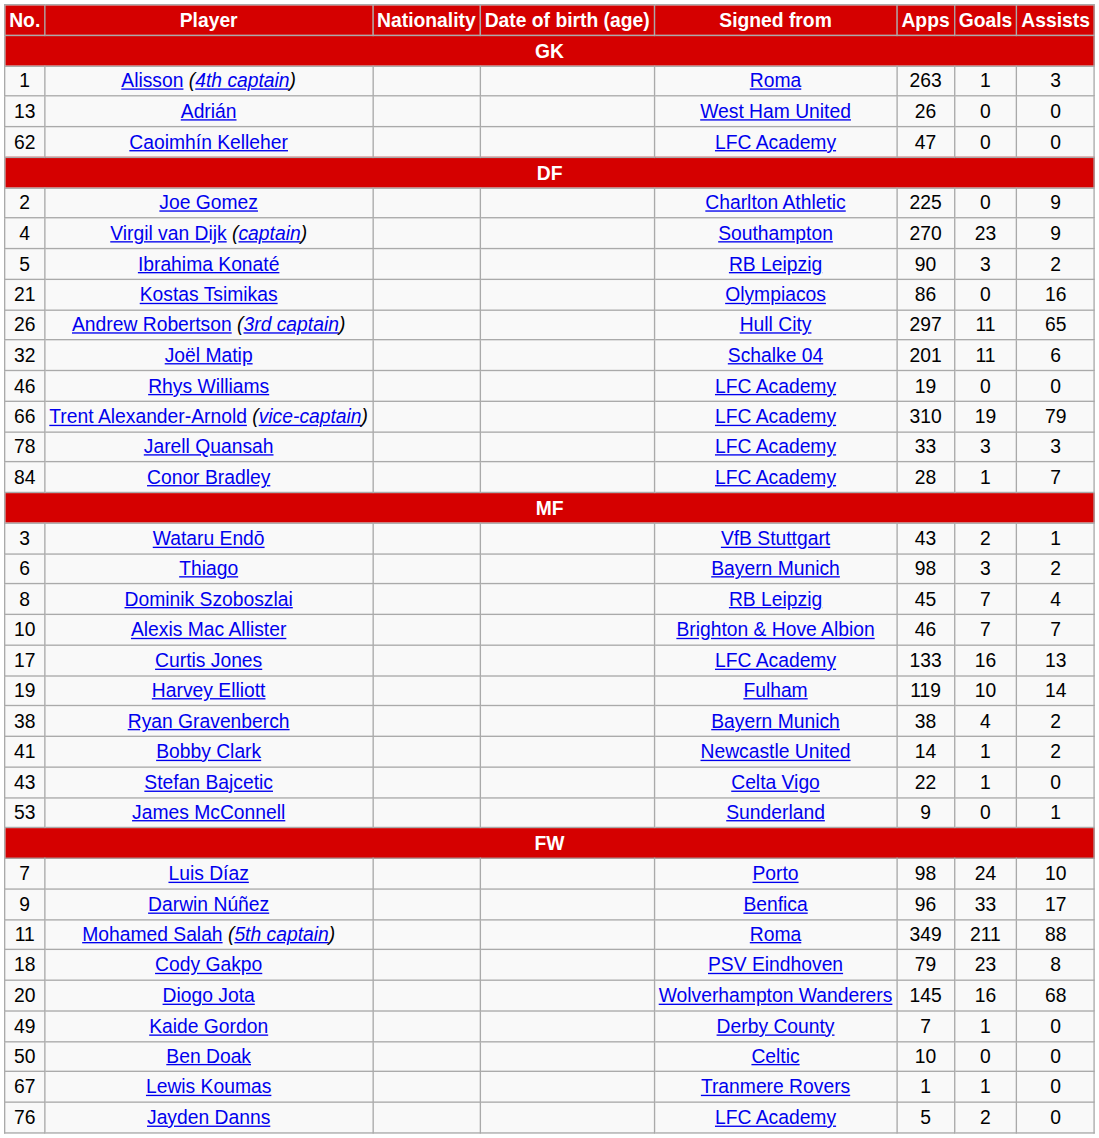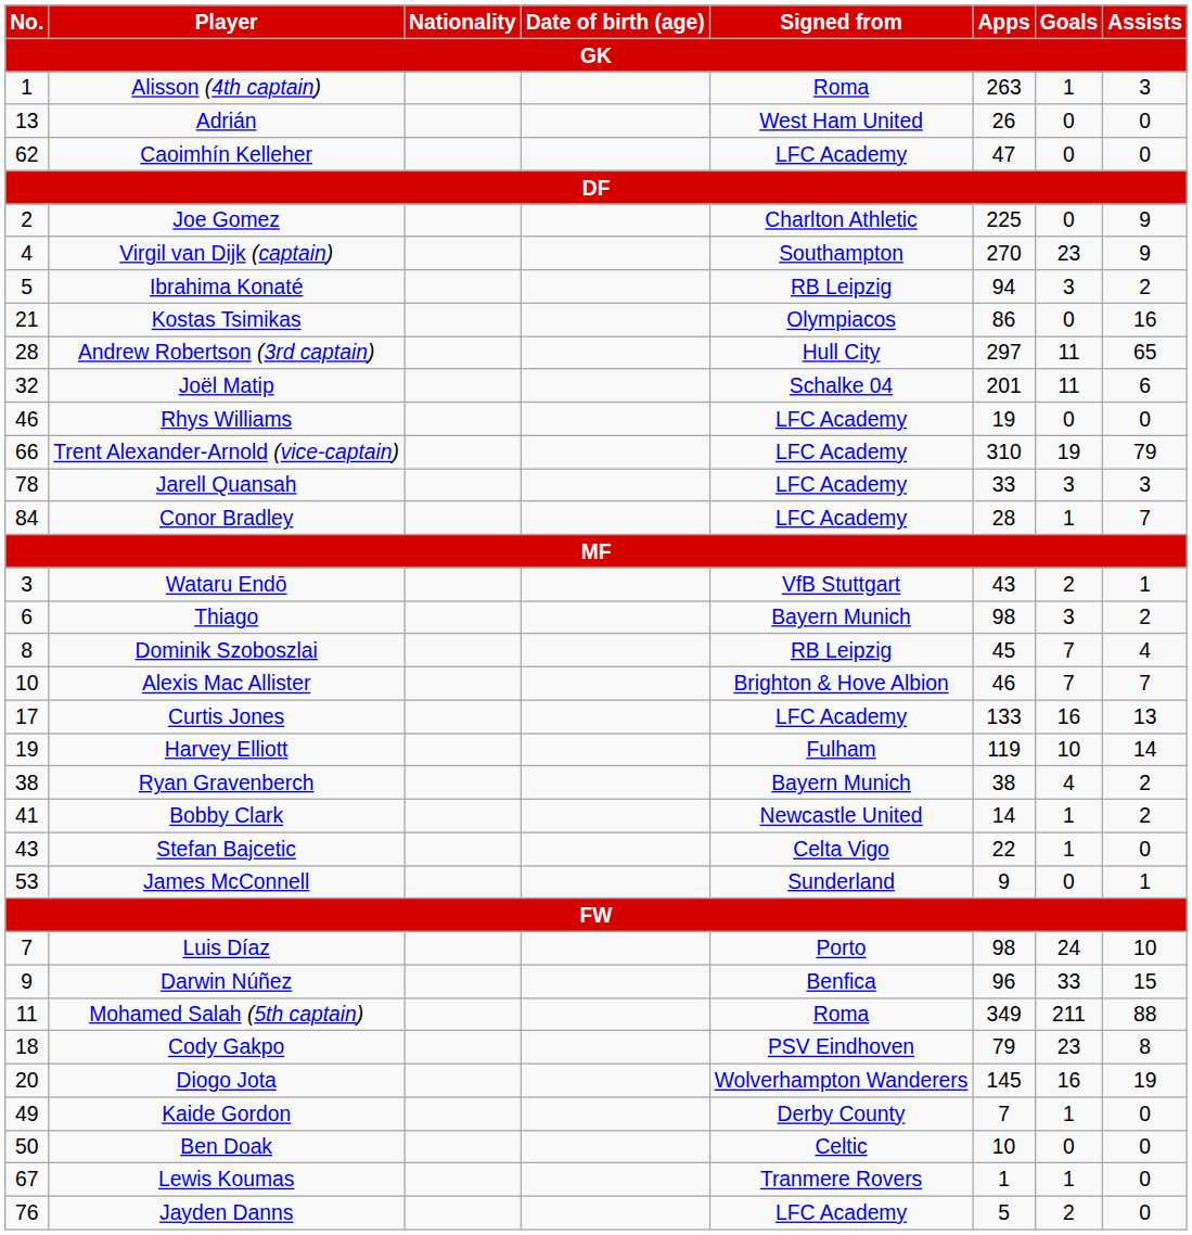 <table class="wikitable sortable" style="text-align:center; font-size:90%; white-space:nowrap;">
 <tr>
 <th style="background:#d50000; color:white; text-align:center;">No.</th>
 <th style="background:#d50000; color:white; text-align:center;">Player</th>
 <th style="background:#d50000; color:white; text-align:center;">Nationality</th>
 <th style="background:#d50000; color:white; text-align:center;">Date of birth (age)</th>
 <th style="background:#d50000; color:white; text-align:center;">Signed from</th>
 <th style="background:#d50000; color:white; text-align:center;">Apps</th>
 <th style="background:#d50000; color:white; text-align:center;">Goals</th>
 <th style="background:#d50000; color:white; text-align:center;">Assists</th>
 </tr>
 <tr>
 <th colspan="10" style="background:#d50000; color:white; text-align:center"><strong>GK</strong></th>
 </tr>
 <tr>
 <td>1</td>
 <td><a href='#'>Alisson</a> <em>(<a href='#'>4th captain</a>)</em></td>
 <td></td>
 <td></td>
 <td> <a href='#'>Roma</a></td>
 <td>263</td>
 <td>1</td>
 <td>3</td>
 </tr>
 <tr>
 <td>13</td>
 <td><a href='#'>Adrián</a></td>
 <td></td>
 <td></td>
 <td> <a href='#'>West Ham United</a></td>
 <td>26</td>
 <td>0</td>
 <td>0</td>
 </tr>
 <tr>
 <td>62</td>
 <td><a href='#'>Caoimhín Kelleher</a></td>
 <td></td>
 <td></td>
 <td> <a href='#'>LFC Academy</a></td>
 <td>47</td>
 <td>0</td>
 <td>0</td>
 </tr>
 <tr>
 <th colspan="10" style="background:#d50000; color:white; text-align:center"><strong>DF</strong></th>
 </tr>
 <tr>
 <td>2</td>
 <td><a href='#'>Joe Gomez</a></td>
 <td></td>
 <td></td>
 <td> <a href='#'>Charlton Athletic</a></td>
 <td>225</td>
 <td>0</td>
 <td>9</td>
 </tr>
 <tr>
 <td>4</td>
 <td><a href='#'>Virgil van Dijk</a> <em>(<a href='#'>captain</a>)</em></td>
 <td></td>
 <td></td>
 <td> <a href='#'>Southampton</a></td>
 <td>270</td>
 <td>23</td>
 <td>9</td>
 </tr>
 <tr>
 <td>5</td>
 <td><a href='#'>Ibrahima Konaté</a></td>
 <td></td>
 <td></td>
 <td> <a href='#'>RB Leipzig</a></td>
-<td>90</td>
+<td>94</td>
 <td>3</td>
 <td>2</td>
 </tr>
 <tr>
 <td>21</td>
 <td><a href='#'>Kostas Tsimikas</a></td>
 <td></td>
 <td></td>
 <td> <a href='#'>Olympiacos</a></td>
 <td>86</td>
 <td>0</td>
 <td>16</td>
 </tr>
 <tr>
-<td>26</td>
+<td>28</td>
 <td><a href='#'>Andrew Robertson</a> <em>(<a href='#'>3rd captain</a>)</em></td>
 <td></td>
 <td></td>
 <td> <a href='#'>Hull City</a></td>
 <td>297</td>
 <td>11</td>
 <td>65</td>
 </tr>
 <tr>
 <td>32</td>
 <td><a href='#'>Joël Matip</a></td>
 <td></td>
 <td></td>
 <td> <a href='#'>Schalke 04</a></td>
 <td>201</td>
 <td>11</td>
 <td>6</td>
 </tr>
 <tr>
 <td>46</td>
 <td><a href='#'>Rhys Williams</a></td>
 <td></td>
 <td></td>
 <td> <a href='#'>LFC Academy</a></td>
 <td>19</td>
 <td>0</td>
 <td>0</td>
 </tr>
 <tr>
 <td>66</td>
 <td><a href='#'>Trent Alexander-Arnold</a> <em>(<a href='#'>vice-captain</a>)</em></td>
 <td></td>
 <td></td>
 <td> <a href='#'>LFC Academy</a></td>
 <td>310</td>
 <td>19</td>
 <td>79</td>
 </tr>
 <tr>
 <td>78</td>
 <td><a href='#'>Jarell Quansah</a></td>
 <td></td>
 <td></td>
 <td> <a href='#'>LFC Academy</a></td>
 <td>33</td>
 <td>3</td>
 <td>3</td>
 </tr>
 <tr>
 <td>84</td>
 <td><a href='#'>Conor Bradley</a></td>
 <td></td>
 <td></td>
 <td> <a href='#'>LFC Academy</a></td>
 <td>28</td>
 <td>1</td>
 <td>7</td>
 </tr>
 <tr>
 <th colspan="10" style="background:#d50000; color:white; text-align:center"><strong>MF</strong></th>
 </tr>
 <tr>
 <td>3</td>
 <td><a href='#'>Wataru Endō</a></td>
 <td></td>
 <td></td>
 <td> <a href='#'>VfB Stuttgart</a></td>
 <td>43</td>
 <td>2</td>
 <td>1</td>
 </tr>
 <tr>
 <td>6</td>
 <td><a href='#'>Thiago</a></td>
 <td></td>
 <td></td>
 <td> <a href='#'>Bayern Munich</a></td>
 <td>98</td>
 <td>3</td>
 <td>2</td>
 </tr>
 <tr>
 <td>8</td>
 <td><a href='#'>Dominik Szoboszlai</a></td>
 <td></td>
 <td></td>
 <td> <a href='#'>RB Leipzig</a></td>
 <td>45</td>
 <td>7</td>
 <td>4</td>
 </tr>
 <tr>
 <td>10</td>
 <td><a href='#'>Alexis Mac Allister</a></td>
 <td></td>
 <td></td>
 <td> <a href='#'>Brighton & Hove Albion</a></td>
 <td>46</td>
 <td>7</td>
 <td>7</td>
 </tr>
 <tr>
 <td>17</td>
 <td><a href='#'>Curtis Jones</a></td>
 <td></td>
 <td></td>
 <td> <a href='#'>LFC Academy</a></td>
 <td>133</td>
 <td>16</td>
 <td>13</td>
 </tr>
 <tr>
 <td>19</td>
 <td><a href='#'>Harvey Elliott</a></td>
 <td></td>
 <td></td>
 <td> <a href='#'>Fulham</a></td>
 <td>119</td>
 <td>10</td>
 <td>14</td>
 </tr>
 <tr>
 <td>38</td>
 <td><a href='#'>Ryan Gravenberch</a></td>
 <td></td>
 <td></td>
 <td> <a href='#'>Bayern Munich</a></td>
 <td>38</td>
 <td>4</td>
 <td>2</td>
 </tr>
 <tr>
 <td>41</td>
 <td><a href='#'>Bobby Clark</a></td>
 <td></td>
 <td></td>
 <td> <a href='#'>Newcastle United</a></td>
 <td>14</td>
 <td>1</td>
 <td>2</td>
 </tr>
 <tr>
 <td>43</td>
 <td><a href='#'>Stefan Bajcetic</a></td>
 <td></td>
 <td></td>
 <td> <a href='#'>Celta Vigo</a></td>
 <td>22</td>
 <td>1</td>
 <td>0</td>
 </tr>
 <tr>
 <td>53</td>
 <td><a href='#'>James McConnell</a></td>
 <td></td>
 <td></td>
 <td> <a href='#'>Sunderland</a></td>
 <td>9</td>
 <td>0</td>
 <td>1</td>
 </tr>
 <tr>
 <th colspan="10" style="background:#d50000; color:white; text-align:center"><strong>FW</strong></th>
 </tr>
 <tr>
 <td>7</td>
 <td><a href='#'>Luis Díaz</a></td>
 <td></td>
 <td></td>
 <td> <a href='#'>Porto</a></td>
 <td>98</td>
 <td>24</td>
 <td>10</td>
 </tr>
 <tr>
 <td>9</td>
 <td><a href='#'>Darwin Núñez</a></td>
 <td></td>
 <td></td>
 <td> <a href='#'>Benfica</a></td>
 <td>96</td>
 <td>33</td>
-<td>17</td>
+<td>15</td>
 </tr>
 <tr>
 <td>11</td>
 <td><a href='#'>Mohamed Salah</a> <em>(<a href='#'>5th captain</a>)</em></td>
 <td></td>
 <td></td>
 <td> <a href='#'>Roma</a></td>
 <td>349</td>
 <td>211</td>
 <td>88</td>
 </tr>
 <tr>
 <td>18</td>
 <td><a href='#'>Cody Gakpo</a></td>
 <td></td>
 <td></td>
 <td> <a href='#'>PSV Eindhoven</a></td>
 <td>79</td>
 <td>23</td>
 <td>8</td>
 </tr>
 <tr>
 <td>20</td>
 <td><a href='#'>Diogo Jota</a></td>
 <td></td>
 <td></td>
 <td> <a href='#'>Wolverhampton Wanderers</a></td>
 <td>145</td>
 <td>16</td>
-<td>68</td>
+<td>19</td>
 </tr>
 <tr>
 <td>49</td>
 <td><a href='#'>Kaide Gordon</a></td>
 <td></td>
 <td></td>
 <td> <a href='#'>Derby County</a></td>
 <td>7</td>
 <td>1</td>
 <td>0</td>
 </tr>
 <tr>
 <td>50</td>
 <td><a href='#'>Ben Doak</a></td>
 <td></td>
 <td></td>
 <td> <a href='#'>Celtic</a></td>
 <td>10</td>
 <td>0</td>
 <td>0</td>
 </tr>
 <tr>
 <td>67</td>
 <td><a href='#'>Lewis Koumas</a></td>
 <td></td>
 <td></td>
 <td> <a href='#'>Tranmere Rovers</a></td>
 <td>1</td>
 <td>1</td>
 <td>0</td>
 </tr>
 <tr>
 <td>76</td>
 <td><a href='#'>Jayden Danns</a></td>
 <td></td>
 <td></td>
 <td> <a href='#'>LFC Academy</a></td>
 <td>5</td>
 <td>2</td>
 <td>0</td>
 </tr>
 </table>
